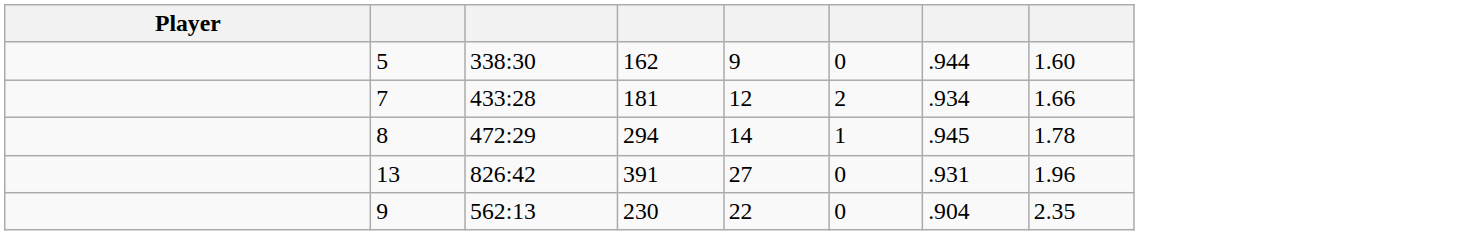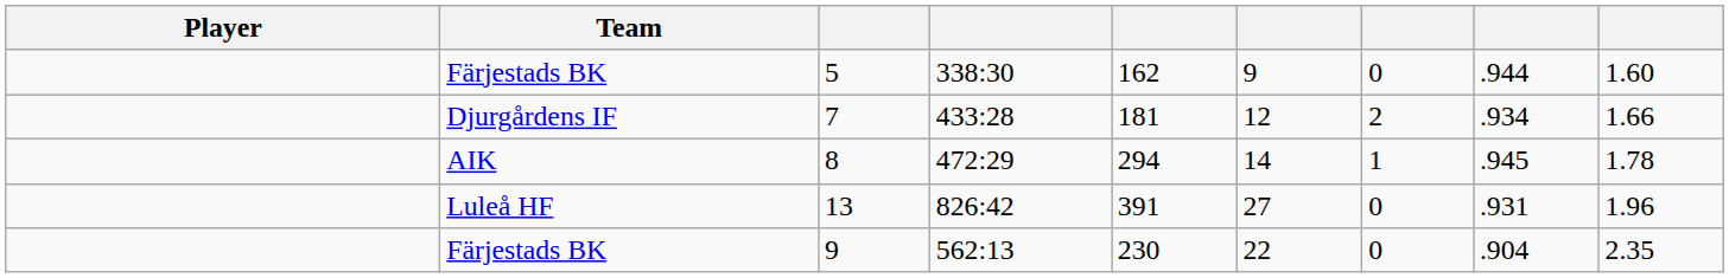 <table class="wikitable sortable">
 <tr>
 <th style="width: 15em;">Player</th>
+<th style="width: 13em;">Team</th>
 <th style="width: 3.5em;"></th>
 <th style="width: 6em;"></th>
 <th style="width: 4em;"></th>
 <th style="width: 4em;"></th>
 <th style="width: 3.5em;"></th>
 <th style="width: 4em;"></th>
 <th style="width: 4em;"></th>
 </tr>
 <tr>
 <td> </td>
+<td><a href='#'>Färjestads BK</a></td>
 <td>5</td>
 <td>338:30</td>
 <td>162</td>
 <td>9</td>
 <td>0</td>
 <td>.944</td>
 <td>1.60</td>
 </tr>
 <tr>
 <td> </td>
+<td><a href='#'>Djurgårdens IF</a></td>
 <td>7</td>
 <td>433:28</td>
 <td>181</td>
 <td>12</td>
 <td>2</td>
 <td>.934</td>
 <td>1.66</td>
 </tr>
 <tr>
 <td> </td>
+<td><a href='#'>AIK</a></td>
 <td>8</td>
 <td>472:29</td>
 <td>294</td>
 <td>14</td>
 <td>1</td>
 <td>.945</td>
 <td>1.78</td>
 </tr>
 <tr>
 <td> </td>
+<td><a href='#'>Luleå HF</a></td>
 <td>13</td>
 <td>826:42</td>
 <td>391</td>
 <td>27</td>
 <td>0</td>
 <td>.931</td>
 <td>1.96</td>
 </tr>
 <tr>
 <td> </td>
+<td><a href='#'>Färjestads BK</a></td>
 <td>9</td>
 <td>562:13</td>
 <td>230</td>
 <td>22</td>
 <td>0</td>
 <td>.904</td>
 <td>2.35</td>
 </tr>
 </table>
